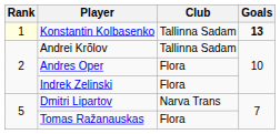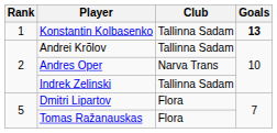 <table class="wikitable">
 <tr>
 <th>Rank</th>
 <th>Player</th>
 <th>Club</th>
 <th>Goals</th>
 </tr>
 <tr>
-<td align=center style="background: lightyellow;">1</td>
+<td align=center>1</td>
 <td> <a href='#'>Konstantin Kolbasenko</a></td>
 <td>Tallinna Sadam</td>
 <td align=center><strong>13</strong></td>
 </tr>
 <tr>
 <td rowspan=3 align=center>2</td>
 <td> Andrei Krõlov</td>
 <td>Tallinna Sadam</td>
 <td rowspan=3 align=center>10</td>
 </tr>
 <tr>
 <td> <a href='#'>Andres Oper</a></td>
-<td>Flora</td>
+<td>Narva Trans</td>
 </tr>
 <tr>
 <td> <a href='#'>Indrek Zelinski</a></td>
-<td>Flora</td>
+<td>Tallinna Sadam</td>
 </tr>
 <tr>
 <td rowspan=2 align=center>5</td>
 <td> <a href='#'>Dmitri Lipartov</a></td>
-<td>Narva Trans</td>
+<td>Flora</td>
 <td rowspan=2 align=center>7</td>
 </tr>
 <tr>
 <td> <a href='#'>Tomas Ražanauskas</a></td>
 <td>Flora</td>
 </tr>
 </table>
